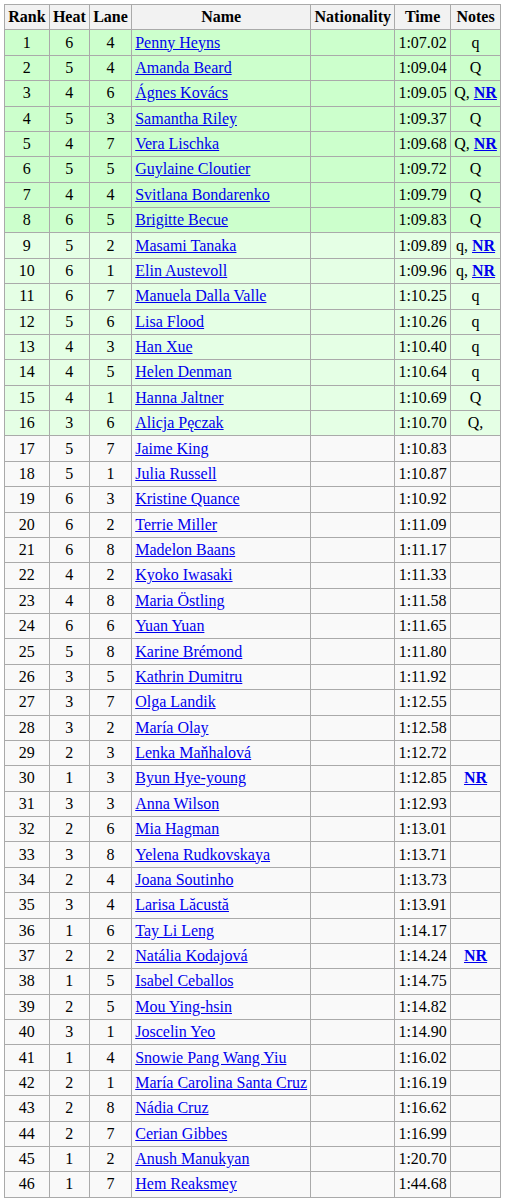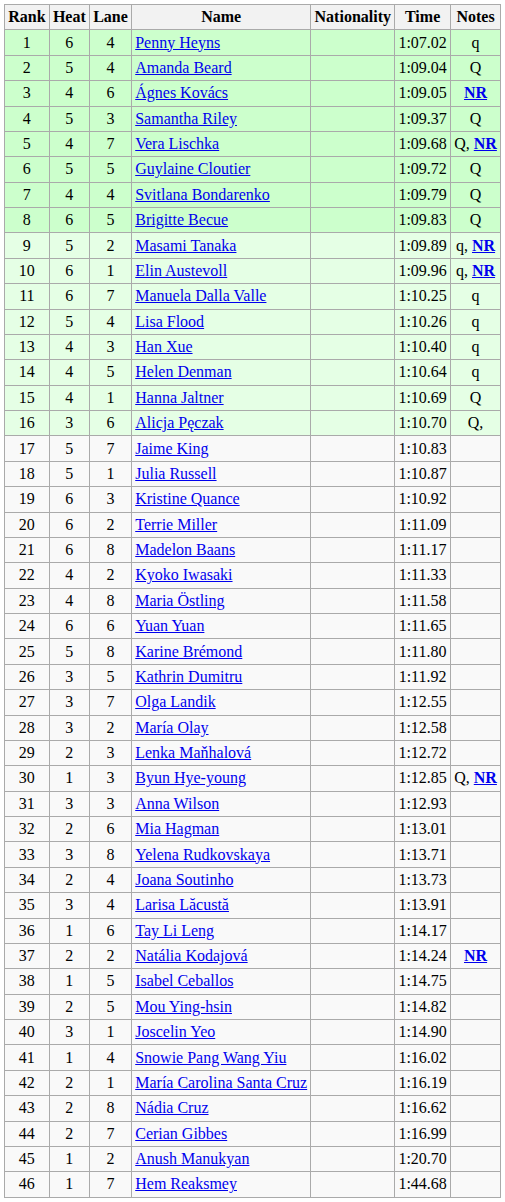 <table class="wikitable sortable" style="text-align:center">
 <tr>
 <th>Rank</th>
 <th>Heat</th>
 <th>Lane</th>
 <th>Name</th>
 <th>Nationality</th>
 <th>Time</th>
 <th>Notes</th>
 </tr>
 <tr bgcolor=#cfc>
 <td>1</td>
 <td>6</td>
 <td>4</td>
 <td align=left><a href='#'>Penny Heyns</a></td>
 <td align=left></td>
 <td>1:07.02</td>
 <td>q</td>
 </tr>
 <tr bgcolor=#cfc>
 <td>2</td>
 <td>5</td>
 <td>4</td>
 <td align=left><a href='#'>Amanda Beard</a></td>
 <td align=left></td>
 <td>1:09.04</td>
 <td>Q</td>
 </tr>
 <tr bgcolor=#cfc>
 <td>3</td>
 <td>4</td>
 <td>6</td>
 <td align=left><a href='#'>Ágnes Kovács</a></td>
 <td align=left></td>
 <td>1:09.05</td>
-<td>Q, <strong><a href='#'>NR</a></strong></td>
+<td><strong><a href='#'>NR</a></strong></td>
 </tr>
 <tr bgcolor=#cfc>
 <td>4</td>
 <td>5</td>
 <td>3</td>
 <td align=left><a href='#'>Samantha Riley</a></td>
 <td align=left></td>
 <td>1:09.37</td>
 <td>Q</td>
 </tr>
 <tr bgcolor=#cfc>
 <td>5</td>
 <td>4</td>
 <td>7</td>
 <td align=left><a href='#'>Vera Lischka</a></td>
 <td align=left></td>
 <td>1:09.68</td>
 <td>Q, <strong><a href='#'>NR</a></strong></td>
 </tr>
 <tr bgcolor=#cfc>
 <td>6</td>
 <td>5</td>
 <td>5</td>
 <td align=left><a href='#'>Guylaine Cloutier</a></td>
 <td align=left></td>
 <td>1:09.72</td>
 <td>Q</td>
 </tr>
 <tr bgcolor=#cfc>
 <td>7</td>
 <td>4</td>
 <td>4</td>
 <td align=left><a href='#'>Svitlana Bondarenko</a></td>
 <td align=left></td>
 <td>1:09.79</td>
 <td>Q</td>
 </tr>
 <tr bgcolor=#cfc>
 <td>8</td>
 <td>6</td>
 <td>5</td>
 <td align=left><a href='#'>Brigitte Becue</a></td>
 <td align=left></td>
 <td>1:09.83</td>
 <td>Q</td>
 </tr>
 <tr bgcolor=e5ffe5>
 <td>9</td>
 <td>5</td>
 <td>2</td>
 <td align=left><a href='#'>Masami Tanaka</a></td>
 <td align=left></td>
 <td>1:09.89</td>
 <td>q, <strong><a href='#'>NR</a></strong></td>
 </tr>
 <tr bgcolor=e5ffe5>
 <td>10</td>
 <td>6</td>
 <td>1</td>
 <td align=left><a href='#'>Elin Austevoll</a></td>
 <td align=left></td>
 <td>1:09.96</td>
 <td>q, <strong><a href='#'>NR</a></strong></td>
 </tr>
 <tr bgcolor=e5ffe5>
 <td>11</td>
 <td>6</td>
 <td>7</td>
 <td align=left><a href='#'>Manuela Dalla Valle</a></td>
 <td align=left></td>
 <td>1:10.25</td>
 <td>q</td>
 </tr>
 <tr bgcolor=e5ffe5>
 <td>12</td>
 <td>5</td>
-<td>6</td>
+<td>4</td>
 <td align=left><a href='#'>Lisa Flood</a></td>
 <td align=left></td>
 <td>1:10.26</td>
 <td>q</td>
 </tr>
 <tr bgcolor=e5ffe5>
 <td>13</td>
 <td>4</td>
 <td>3</td>
 <td align=left><a href='#'>Han Xue</a></td>
 <td align=left></td>
 <td>1:10.40</td>
 <td>q</td>
 </tr>
 <tr bgcolor=e5ffe5>
 <td>14</td>
 <td>4</td>
 <td>5</td>
 <td align=left><a href='#'>Helen Denman</a></td>
 <td align=left></td>
 <td>1:10.64</td>
 <td>q</td>
 </tr>
 <tr bgcolor=e5ffe5>
 <td>15</td>
 <td>4</td>
 <td>1</td>
 <td align=left><a href='#'>Hanna Jaltner</a></td>
 <td align=left></td>
 <td>1:10.69</td>
 <td>Q</td>
 </tr>
 <tr bgcolor=e5ffe5>
 <td>16</td>
 <td>3</td>
 <td>6</td>
 <td align=left><a href='#'>Alicja Pęczak</a></td>
 <td align=left></td>
 <td>1:10.70</td>
 <td>Q, </td>
 </tr>
 <tr>
 <td>17</td>
 <td>5</td>
 <td>7</td>
 <td align=left><a href='#'>Jaime King</a></td>
 <td align=left></td>
 <td>1:10.83</td>
 <td></td>
 </tr>
 <tr>
 <td>18</td>
 <td>5</td>
 <td>1</td>
 <td align=left><a href='#'>Julia Russell</a></td>
 <td align=left></td>
 <td>1:10.87</td>
 <td></td>
 </tr>
 <tr>
 <td>19</td>
 <td>6</td>
 <td>3</td>
 <td align=left><a href='#'>Kristine Quance</a></td>
 <td align=left></td>
 <td>1:10.92</td>
 <td></td>
 </tr>
 <tr>
 <td>20</td>
 <td>6</td>
 <td>2</td>
 <td align=left><a href='#'>Terrie Miller</a></td>
 <td align=left></td>
 <td>1:11.09</td>
 <td></td>
 </tr>
 <tr>
 <td>21</td>
 <td>6</td>
 <td>8</td>
 <td align=left><a href='#'>Madelon Baans</a></td>
 <td align=left></td>
 <td>1:11.17</td>
 <td></td>
 </tr>
 <tr>
 <td>22</td>
 <td>4</td>
 <td>2</td>
 <td align=left><a href='#'>Kyoko Iwasaki</a></td>
 <td align=left></td>
 <td>1:11.33</td>
 <td></td>
 </tr>
 <tr>
 <td>23</td>
 <td>4</td>
 <td>8</td>
 <td align=left><a href='#'>Maria Östling</a></td>
 <td align=left></td>
 <td>1:11.58</td>
 <td></td>
 </tr>
 <tr>
 <td>24</td>
 <td>6</td>
 <td>6</td>
 <td align=left><a href='#'>Yuan Yuan</a></td>
 <td align=left></td>
 <td>1:11.65</td>
 <td></td>
 </tr>
 <tr>
 <td>25</td>
 <td>5</td>
 <td>8</td>
 <td align=left><a href='#'>Karine Brémond</a></td>
 <td align=left></td>
 <td>1:11.80</td>
 <td></td>
 </tr>
 <tr>
 <td>26</td>
 <td>3</td>
 <td>5</td>
 <td align=left><a href='#'>Kathrin Dumitru</a></td>
 <td align=left></td>
 <td>1:11.92</td>
 <td></td>
 </tr>
 <tr>
 <td>27</td>
 <td>3</td>
 <td>7</td>
 <td align=left><a href='#'>Olga Landik</a></td>
 <td align=left></td>
 <td>1:12.55</td>
 <td></td>
 </tr>
 <tr>
 <td>28</td>
 <td>3</td>
 <td>2</td>
 <td align=left><a href='#'>María Olay</a></td>
 <td align=left></td>
 <td>1:12.58</td>
 <td></td>
 </tr>
 <tr>
 <td>29</td>
 <td>2</td>
 <td>3</td>
 <td align=left><a href='#'>Lenka Maňhalová</a></td>
 <td align=left></td>
 <td>1:12.72</td>
 <td></td>
 </tr>
 <tr>
 <td>30</td>
 <td>1</td>
 <td>3</td>
 <td align=left><a href='#'>Byun Hye-young</a></td>
 <td align=left></td>
 <td>1:12.85</td>
-<td><strong><a href='#'>NR</a></strong></td>
+<td>Q, <strong><a href='#'>NR</a></strong></td>
 </tr>
 <tr>
 <td>31</td>
 <td>3</td>
 <td>3</td>
 <td align=left><a href='#'>Anna Wilson</a></td>
 <td align=left></td>
 <td>1:12.93</td>
 <td></td>
 </tr>
 <tr>
 <td>32</td>
 <td>2</td>
 <td>6</td>
 <td align=left><a href='#'>Mia Hagman</a></td>
 <td align=left></td>
 <td>1:13.01</td>
 <td></td>
 </tr>
 <tr>
 <td>33</td>
 <td>3</td>
 <td>8</td>
 <td align=left><a href='#'>Yelena Rudkovskaya</a></td>
 <td align=left></td>
 <td>1:13.71</td>
 <td></td>
 </tr>
 <tr>
 <td>34</td>
 <td>2</td>
 <td>4</td>
 <td align=left><a href='#'>Joana Soutinho</a></td>
 <td align=left></td>
 <td>1:13.73</td>
 <td></td>
 </tr>
 <tr>
 <td>35</td>
 <td>3</td>
 <td>4</td>
 <td align=left><a href='#'>Larisa Lăcustă</a></td>
 <td align=left></td>
 <td>1:13.91</td>
 <td></td>
 </tr>
 <tr>
 <td>36</td>
 <td>1</td>
 <td>6</td>
 <td align=left><a href='#'>Tay Li Leng</a></td>
 <td align=left></td>
 <td>1:14.17</td>
 <td></td>
 </tr>
 <tr>
 <td>37</td>
 <td>2</td>
 <td>2</td>
 <td align=left><a href='#'>Natália Kodajová</a></td>
 <td align=left></td>
 <td>1:14.24</td>
 <td><strong><a href='#'>NR</a></strong></td>
 </tr>
 <tr>
 <td>38</td>
 <td>1</td>
 <td>5</td>
 <td align=left><a href='#'>Isabel Ceballos</a></td>
 <td align=left></td>
 <td>1:14.75</td>
 <td></td>
 </tr>
 <tr>
 <td>39</td>
 <td>2</td>
 <td>5</td>
 <td align=left><a href='#'>Mou Ying-hsin</a></td>
 <td align=left></td>
 <td>1:14.82</td>
 <td></td>
 </tr>
 <tr>
 <td>40</td>
 <td>3</td>
 <td>1</td>
 <td align=left><a href='#'>Joscelin Yeo</a></td>
 <td align=left></td>
 <td>1:14.90</td>
 <td></td>
 </tr>
 <tr>
 <td>41</td>
 <td>1</td>
 <td>4</td>
 <td align=left><a href='#'>Snowie Pang Wang Yiu</a></td>
 <td align=left></td>
 <td>1:16.02</td>
 <td></td>
 </tr>
 <tr>
 <td>42</td>
 <td>2</td>
 <td>1</td>
 <td align=left><a href='#'>María Carolina Santa Cruz</a></td>
 <td align=left></td>
 <td>1:16.19</td>
 <td></td>
 </tr>
 <tr>
 <td>43</td>
 <td>2</td>
 <td>8</td>
 <td align=left><a href='#'>Nádia Cruz</a></td>
 <td align=left></td>
 <td>1:16.62</td>
 <td></td>
 </tr>
 <tr>
 <td>44</td>
 <td>2</td>
 <td>7</td>
 <td align=left><a href='#'>Cerian Gibbes</a></td>
 <td align=left></td>
 <td>1:16.99</td>
 <td></td>
 </tr>
 <tr>
 <td>45</td>
 <td>1</td>
 <td>2</td>
 <td align=left><a href='#'>Anush Manukyan</a></td>
 <td align=left></td>
 <td>1:20.70</td>
 <td></td>
 </tr>
 <tr>
 <td>46</td>
 <td>1</td>
 <td>7</td>
 <td align=left><a href='#'>Hem Reaksmey</a></td>
 <td align=left></td>
 <td>1:44.68</td>
 <td></td>
 </tr>
 </table>
